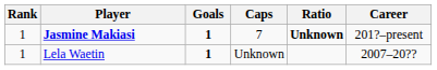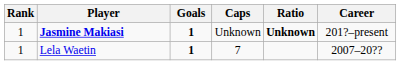 <table class="wikitable sortable" style="text-align: center">
 <tr>
 <th width=30px>Rank</th>
 <th width=175px>Player</th>
 <th width=50px>Goals</th>
 <th width=50px>Caps</th>
 <th width=50px>Ratio</th>
 <th width=100px>Career</th>
 </tr>
 <tr>
 <td>1</td>
 <td style="text-align:left;"><strong><a href='#'>Jasmine Makiasi</a></strong></td>
 <td><strong>1</strong></td>
-<td>7</td>
+<td>Unknown</td>
 <td><strong>Unknown</strong></td>
 <td>201?–present</td>
 </tr>
 <tr>
 <td>1</td>
 <td style="text-align:left;"><a href='#'>Lela Waetin</a></td>
 <td><strong>1</strong></td>
-<td>Unknown</td>
+<td>7</td>
 <td></td>
 <td>2007–20??</td>
 </tr>
 </table>
